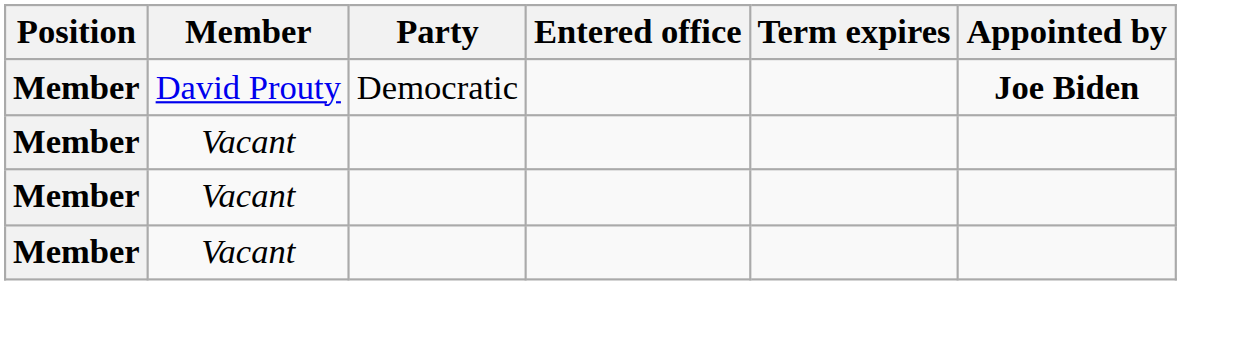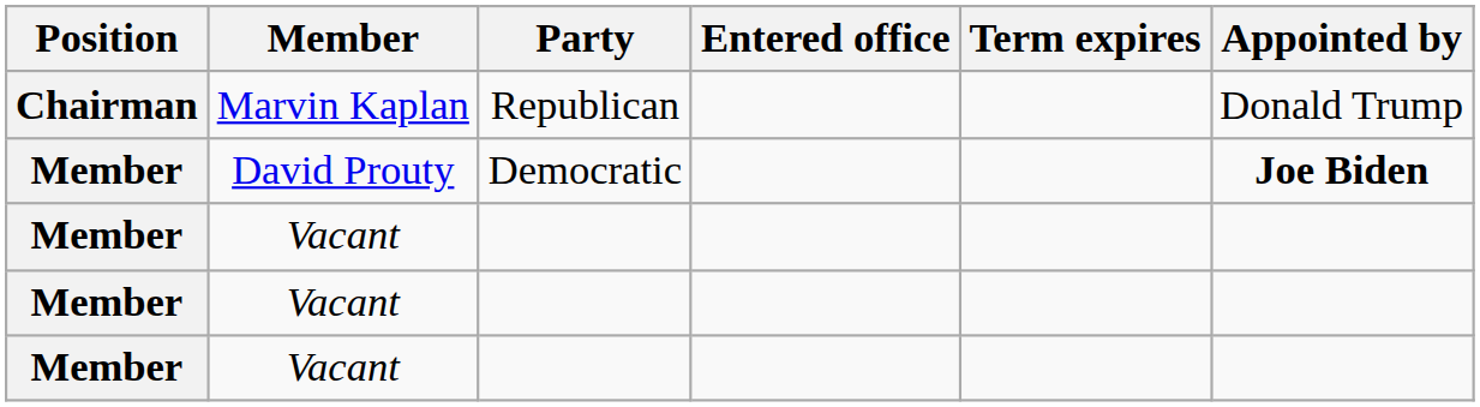 <table class="wikitable sortable" style="text-align:center">
 <tr>
 <th>Position</th>
 <th>Member</th>
 <th>Party</th>
 <th>Entered office</th>
 <th>Term expires</th>
 <th>Appointed by</th>
+</tr>
+<tr>
+<th>Chairman</th>
+<td><a href='#'>Marvin Kaplan</a></td>
+<td>Republican</td>
+<td></td>
+<td></td>
+<td><div> Donald Trump </div></td>
 </tr>
 <tr>
 <th>Member</th>
 <td><a href='#'>David Prouty</a></td>
 <td>Democratic</td>
 <td></td>
 <td></td>
 <td><strong><div> Joe Biden </div></strong></td>
 </tr>
 <tr>
 <th>Member</th>
 <td><em>Vacant</em></td>
 <td></td>
 <td></td>
 <td></td>
 <td></td>
 </tr>
 <tr>
 <th>Member</th>
 <td><em>Vacant</em></td>
 <td></td>
 <td></td>
 <td></td>
 <td></td>
 </tr>
 <tr>
 <th>Member</th>
 <td><em>Vacant</em></td>
 <td></td>
 <td></td>
 <td></td>
 <td></td>
 </tr>
 </table>
